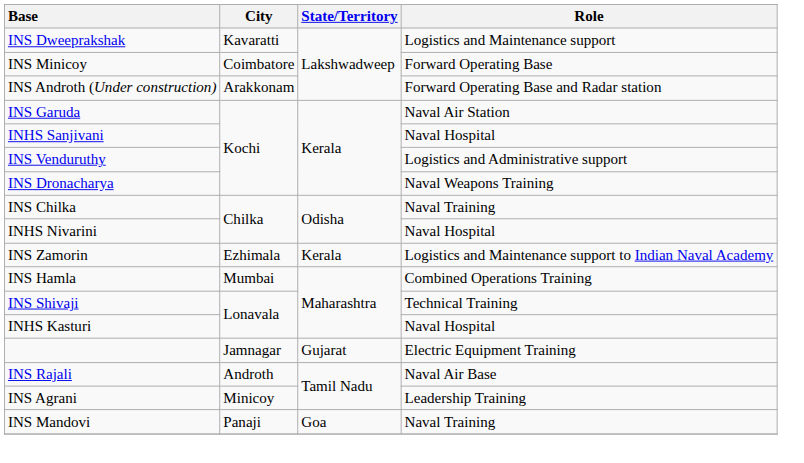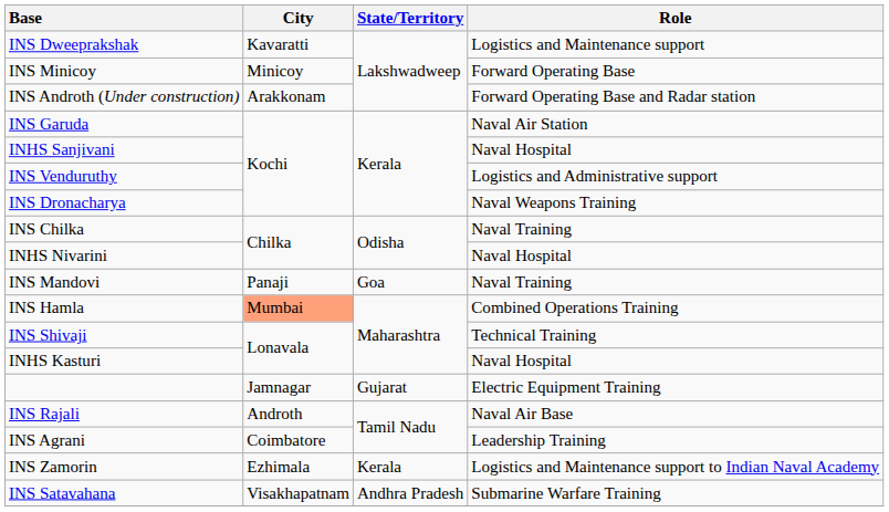 <table class="wikitable sortable">
 <tr>
 <th style="text-align:left;">Base</th>
 <th>City</th>
 <th style="text-align:left;"><a href='#'>State/Territory</a></th>
 <th>Role</th>
 </tr>
 <tr>
 <td><a href='#'>INS Dweeprakshak</a></td>
 <td>Kavaratti</td>
 <td rowspan="3">Lakshwadweep</td>
 <td>Logistics and Maintenance support</td>
 </tr>
 <tr>
 <td>INS Minicoy</td>
-<td>Coimbatore</td>
+<td>Minicoy</td>
 <td>Forward Operating Base</td>
 </tr>
 <tr>
 <td>INS Androth (<em>Under construction)</em></td>
 <td>Arakkonam</td>
 <td>Forward Operating Base and Radar station</td>
 </tr>
 <tr>
 <td><a href='#'>INS Garuda</a></td>
 <td rowspan="4">Kochi</td>
 <td rowspan="4">Kerala</td>
 <td>Naval Air Station</td>
 </tr>
 <tr>
 <td><a href='#'>INHS Sanjivani</a></td>
 <td>Naval Hospital</td>
 </tr>
 <tr>
 <td><a href='#'>INS Venduruthy</a></td>
 <td>Logistics and Administrative support</td>
 </tr>
 <tr>
 <td><a href='#'>INS Dronacharya</a></td>
 <td>Naval Weapons Training</td>
 </tr>
 <tr>
 <td>INS Chilka</td>
 <td rowspan="2">Chilka</td>
 <td rowspan="2">Odisha</td>
 <td>Naval Training</td>
 </tr>
 <tr>
 <td>INHS Nivarini</td>
 <td>Naval Hospital</td>
 </tr>
 <tr>
-<td>INS Zamorin</td>
-<td>Ezhimala</td>
-<td>Kerala</td>
-<td>Logistics and Maintenance support to <a href='#'>Indian Naval Academy</a></td>
+<td>INS Mandovi</td>
+<td>Panaji</td>
+<td>Goa</td>
+<td>Naval Training</td>
 </tr>
 <tr>
 <td>INS Hamla</td>
-<td>Mumbai</td>
+<td style="background: lightsalmon;">Mumbai</td>
 <td rowspan="3">Maharashtra</td>
 <td>Combined Operations Training</td>
 </tr>
 <tr>
 <td><a href='#'>INS Shivaji</a></td>
 <td rowspan="2">Lonavala</td>
 <td>Technical Training</td>
 </tr>
 <tr>
 <td>INHS Kasturi</td>
 <td>Naval Hospital</td>
 </tr>
 <tr>
 <td></td>
 <td>Jamnagar</td>
 <td>Gujarat</td>
 <td>Electric Equipment Training</td>
 </tr>
 <tr>
 <td><a href='#'>INS Rajali</a></td>
 <td>Androth</td>
 <td rowspan="2">Tamil Nadu</td>
 <td>Naval Air Base</td>
 </tr>
 <tr>
 <td>INS Agrani</td>
-<td>Minicoy</td>
+<td>Coimbatore</td>
 <td>Leadership Training</td>
 </tr>
 <tr>
-<td>INS Mandovi</td>
-<td>Panaji</td>
-<td>Goa</td>
-<td>Naval Training</td>
+<td>INS Zamorin</td>
+<td>Ezhimala</td>
+<td>Kerala</td>
+<td>Logistics and Maintenance support to <a href='#'>Indian Naval Academy</a></td>
+</tr>
+<tr>
+<td><a href='#'>INS Satavahana</a></td>
+<td>Visakhapatnam</td>
+<td>Andhra Pradesh</td>
+<td>Submarine Warfare Training</td>
 </tr>
 <tr>
 </tr>
 </table>
